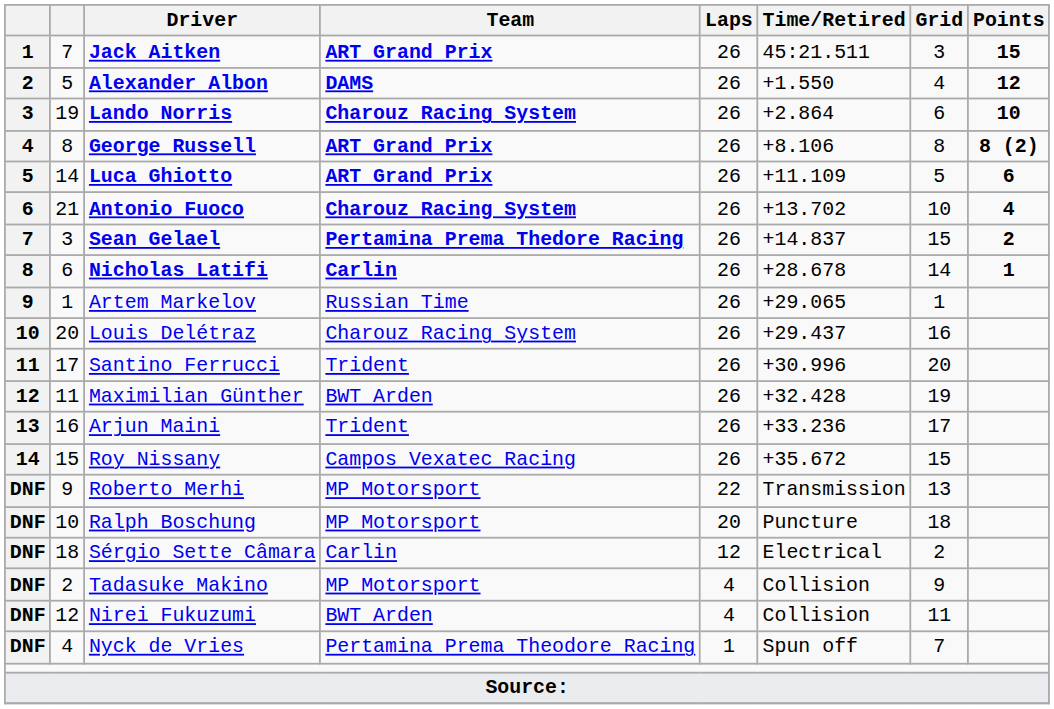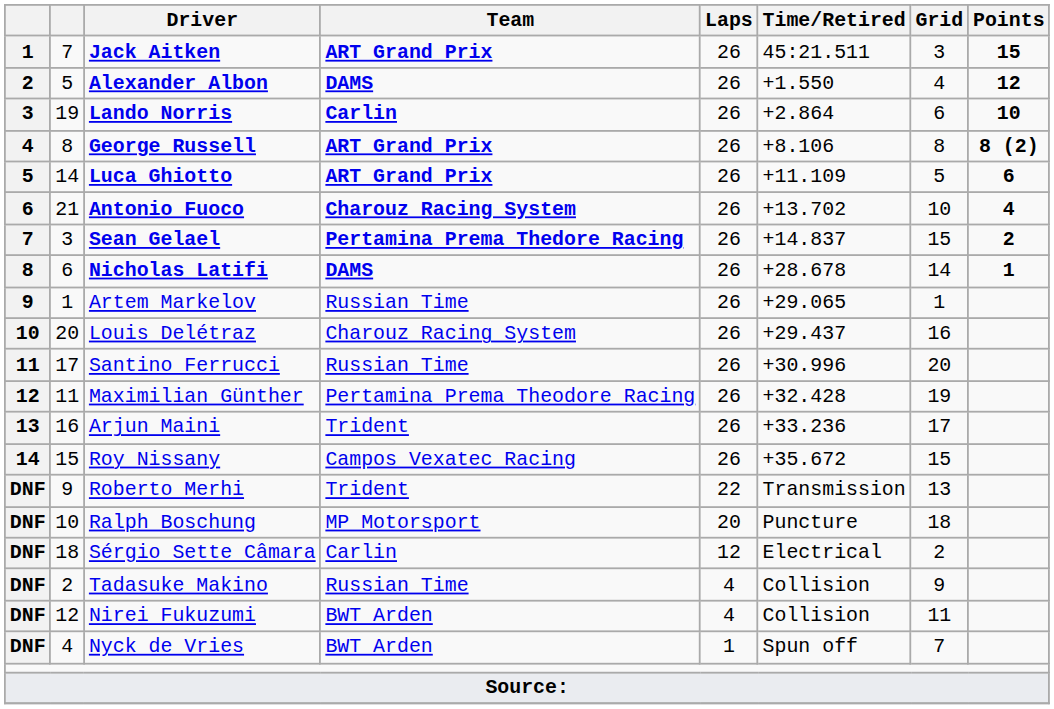 <table class="wikitable" style="font-size: 85%;">
 <tr>
 <th></th>
 <th></th>
 <th>Driver</th>
 <th>Team</th>
 <th>Laps</th>
 <th>Time/Retired</th>
 <th>Grid</th>
 <th>Points</th>
 </tr>
 <tr>
 <th>1</th>
 <td align="center">7</td>
 <td> <strong><a href='#'>Jack Aitken</a></strong></td>
 <td><strong><a href='#'>ART Grand Prix</a></strong></td>
 <td align="center">26</td>
 <td>45:21.511</td>
 <td align="center">3</td>
 <td align="center"><strong>15</strong></td>
 </tr>
 <tr>
 <th>2</th>
 <td align="center">5</td>
 <td> <strong><a href='#'>Alexander Albon</a></strong></td>
 <td><strong><a href='#'>DAMS</a></strong></td>
 <td align="center">26</td>
 <td>+1.550</td>
 <td align="center">4</td>
 <td align="center"><strong>12</strong></td>
 </tr>
 <tr>
 <th>3</th>
 <td align="center">19</td>
 <td> <strong><a href='#'>Lando Norris</a></strong></td>
-<td><strong><a href='#'>Charouz Racing System</a></strong></td>
+<td><strong><a href='#'>Carlin</a></strong></td>
 <td align="center">26</td>
 <td>+2.864</td>
 <td align="center">6</td>
 <td align="center"><strong>10</strong></td>
 </tr>
 <tr>
 <th>4</th>
 <td align="center">8</td>
 <td> <strong><a href='#'>George Russell</a></strong></td>
 <td><strong><a href='#'>ART Grand Prix</a></strong></td>
 <td align="center">26</td>
 <td>+8.106</td>
 <td align="center">8</td>
 <td align="center"><strong>8 (2)</strong></td>
 </tr>
 <tr>
 <th>5</th>
 <td align="center">14</td>
 <td> <strong><a href='#'>Luca Ghiotto</a></strong></td>
 <td><strong><a href='#'>ART Grand Prix</a></strong></td>
 <td align="center">26</td>
 <td>+11.109</td>
 <td align="center">5</td>
 <td align="center"><strong>6</strong></td>
 </tr>
 <tr>
 <th>6</th>
 <td align="center">21</td>
 <td> <strong><a href='#'>Antonio Fuoco</a></strong></td>
 <td><strong><a href='#'>Charouz Racing System</a></strong></td>
 <td align="center">26</td>
 <td>+13.702</td>
 <td align="center">10</td>
 <td align="center"><strong>4</strong></td>
 </tr>
 <tr>
 <th>7</th>
 <td align="center">3</td>
 <td> <strong><a href='#'>Sean Gelael</a></strong></td>
 <td><strong><a href='#'>Pertamina Prema Thedore Racing</a></strong></td>
 <td align="center">26</td>
 <td>+14.837</td>
 <td align="center">15</td>
 <td align="center"><strong>2</strong></td>
 </tr>
 <tr>
 <th>8</th>
 <td align="center">6</td>
 <td> <strong><a href='#'>Nicholas Latifi</a></strong></td>
-<td><strong><a href='#'>Carlin</a></strong></td>
+<td><strong><a href='#'>DAMS</a></strong></td>
 <td align="center">26</td>
 <td>+28.678</td>
 <td align="center">14</td>
 <td align="center"><strong>1</strong></td>
 </tr>
 <tr>
 <th>9</th>
 <td align="center">1</td>
 <td> <a href='#'>Artem Markelov</a></td>
 <td><a href='#'>Russian Time</a></td>
 <td align="center">26</td>
 <td>+29.065</td>
 <td align="center">1</td>
 <td align="center"></td>
 </tr>
 <tr>
 <th>10</th>
 <td align="center">20</td>
 <td> <a href='#'>Louis Delétraz</a></td>
 <td><a href='#'>Charouz Racing System</a></td>
 <td align="center">26</td>
 <td>+29.437</td>
 <td align="center">16</td>
 <td align="center"></td>
 </tr>
 <tr>
 <th>11</th>
 <td align="center">17</td>
 <td> <a href='#'>Santino Ferrucci</a></td>
-<td><a href='#'>Trident</a></td>
+<td><a href='#'>Russian Time</a></td>
 <td align="center">26</td>
 <td>+30.996</td>
 <td align="center">20</td>
 <td align="center"></td>
 </tr>
 <tr>
 <th>12</th>
 <td align="center">11</td>
 <td> <a href='#'>Maximilian Günther</a></td>
-<td><a href='#'>BWT Arden</a></td>
+<td><a href='#'>Pertamina Prema Theodore Racing</a></td>
 <td align="center">26</td>
 <td>+32.428</td>
 <td align="center">19</td>
 <td align="center"></td>
 </tr>
 <tr>
 <th>13</th>
 <td align="center">16</td>
 <td> <a href='#'>Arjun Maini</a></td>
 <td><a href='#'>Trident</a></td>
 <td align="center">26</td>
 <td>+33.236</td>
 <td align="center">17</td>
 <td align="center"></td>
 </tr>
 <tr>
 <th>14</th>
 <td align="center">15</td>
 <td> <a href='#'>Roy Nissany</a></td>
 <td><a href='#'>Campos Vexatec Racing</a></td>
 <td align="center">26</td>
 <td>+35.672</td>
 <td align="center">15</td>
 <td align="center"></td>
 </tr>
 <tr>
 <th>DNF</th>
 <td align="center">9</td>
 <td> <a href='#'>Roberto Merhi</a></td>
-<td><a href='#'>MP Motorsport</a></td>
+<td><a href='#'>Trident</a></td>
 <td align="center">22</td>
 <td>Transmission</td>
 <td align="center">13</td>
 <td align="center"></td>
 </tr>
 <tr>
 <th>DNF</th>
 <td align="center">10</td>
 <td> <a href='#'>Ralph Boschung</a></td>
 <td><a href='#'>MP Motorsport</a></td>
 <td align="center">20</td>
 <td>Puncture</td>
 <td align="center">18</td>
 <td align="center"></td>
 </tr>
 <tr>
 <th>DNF</th>
 <td align="center">18</td>
 <td> <a href='#'>Sérgio Sette Câmara</a></td>
 <td><a href='#'>Carlin</a></td>
 <td align="center">12</td>
 <td>Electrical</td>
 <td align="center">2</td>
 <td align="center"></td>
 </tr>
 <tr>
 <th>DNF</th>
 <td align="center">2</td>
 <td> <a href='#'>Tadasuke Makino</a></td>
-<td><a href='#'>MP Motorsport</a></td>
+<td><a href='#'>Russian Time</a></td>
 <td align="center">4</td>
 <td>Collision</td>
 <td align="center">9</td>
 <td align="center"></td>
 </tr>
 <tr>
 <th>DNF</th>
 <td align="center">12</td>
 <td> <a href='#'>Nirei Fukuzumi</a></td>
 <td><a href='#'>BWT Arden</a></td>
 <td align="center">4</td>
 <td>Collision</td>
 <td align="center">11</td>
 <td align="center"></td>
 </tr>
 <tr>
 <th>DNF</th>
 <td align="center">4</td>
 <td> <a href='#'>Nyck de Vries</a></td>
-<td><a href='#'>Pertamina Prema Theodore Racing</a></td>
+<td><a href='#'>BWT Arden</a></td>
 <td align="center">1</td>
 <td>Spun off</td>
 <td align="center">7</td>
 <td align="center"></td>
 </tr>
 <tr>
 <td colspan="8" align="center"></td>
 </tr>
 <tr>
 <td style="background:#eaecf0; text-align:center;" colspan="8"><strong>Source:</strong></td>
 </tr>
 <tr>
 </tr>
 </table>
